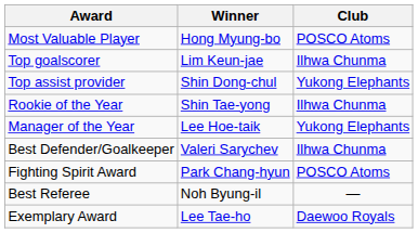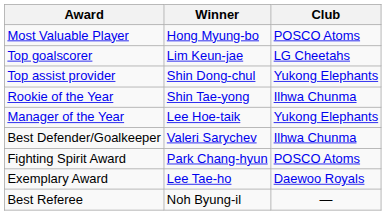 <table class="wikitable">
 <tr>
 <th>Award</th>
 <th>Winner</th>
 <th>Club</th>
 </tr>
 <tr>
 <td><a href='#'>Most Valuable Player</a></td>
 <td> <a href='#'>Hong Myung-bo</a></td>
 <td><a href='#'>POSCO Atoms</a></td>
 </tr>
 <tr>
 <td><a href='#'>Top goalscorer</a></td>
 <td> <a href='#'>Lim Keun-jae</a></td>
-<td><a href='#'>Ilhwa Chunma</a></td>
+<td><a href='#'>LG Cheetahs</a></td>
 </tr>
 <tr>
 <td><a href='#'>Top assist provider</a></td>
 <td> <a href='#'>Shin Dong-chul</a></td>
 <td><a href='#'>Yukong Elephants</a></td>
 </tr>
 <tr>
 <td><a href='#'>Rookie of the Year</a></td>
 <td> <a href='#'>Shin Tae-yong</a></td>
 <td><a href='#'>Ilhwa Chunma</a></td>
 </tr>
 <tr>
 <td><a href='#'>Manager of the Year</a></td>
 <td> <a href='#'>Lee Hoe-taik</a></td>
 <td><a href='#'>Yukong Elephants</a></td>
 </tr>
 <tr>
 <td>Best Defender/Goalkeeper</td>
 <td> <a href='#'>Valeri Sarychev</a></td>
 <td><a href='#'>Ilhwa Chunma</a></td>
 </tr>
 <tr>
 <td>Fighting Spirit Award</td>
 <td> <a href='#'>Park Chang-hyun</a></td>
 <td><a href='#'>POSCO Atoms</a></td>
 </tr>
 <tr>
+<td>Exemplary Award</td>
+<td> <a href='#'>Lee Tae-ho</a></td>
+<td><a href='#'>Daewoo Royals</a></td>
+</tr>
+<tr>
 <td>Best Referee</td>
 <td> Noh Byung-il</td>
 <td align="center">—</td>
 </tr>
-<tr>
-<td>Exemplary Award</td>
-<td> <a href='#'>Lee Tae-ho</a></td>
-<td><a href='#'>Daewoo Royals</a></td>
-</tr>
 </table>
